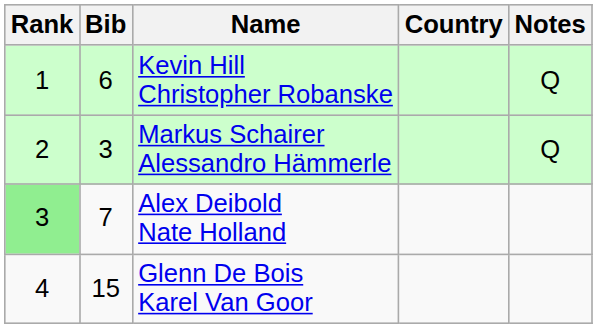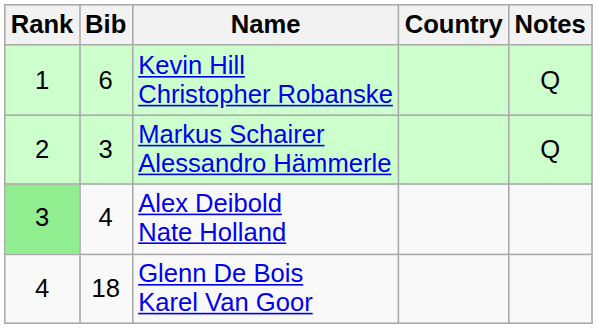 <table class="wikitable" style="text-align:center;">
 <tr>
 <th>Rank</th>
 <th>Bib</th>
 <th>Name</th>
 <th>Country</th>
 <th>Notes</th>
 </tr>
 <tr bgcolor="#ccffcc">
 <td>1</td>
 <td>6</td>
 <td align=left><a href='#'>Kevin Hill</a><br><a href='#'>Christopher Robanske</a></td>
 <td align=left></td>
 <td>Q</td>
 </tr>
 <tr bgcolor="#ccffcc">
 <td>2</td>
 <td>3</td>
 <td align=left><a href='#'>Markus Schairer</a><br><a href='#'>Alessandro Hämmerle</a></td>
 <td align=left></td>
 <td>Q</td>
 </tr>
 <tr>
 <td style="background: lightgreen;">3</td>
-<td>7</td>
+<td>4</td>
 <td align=left><a href='#'>Alex Deibold</a><br><a href='#'>Nate Holland</a></td>
 <td align=left></td>
 <td></td>
 </tr>
 <tr>
 <td>4</td>
-<td>15</td>
+<td>18</td>
 <td align=left><a href='#'>Glenn De Bois</a><br><a href='#'>Karel Van Goor</a></td>
 <td align=left></td>
 <td></td>
 </tr>
 </table>
